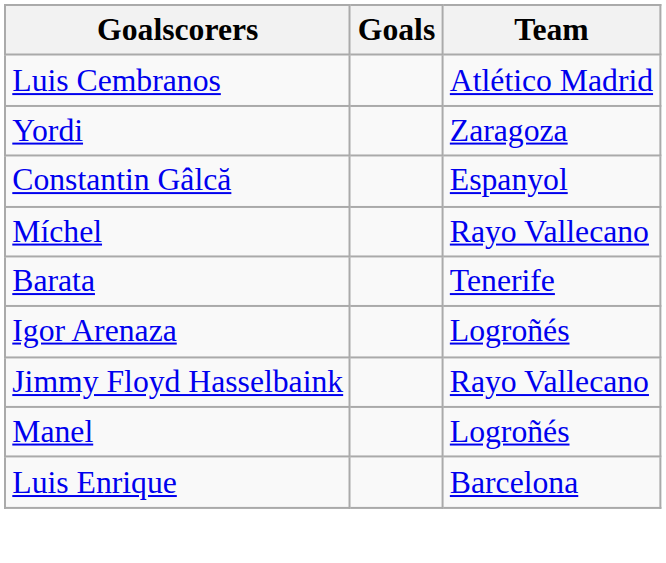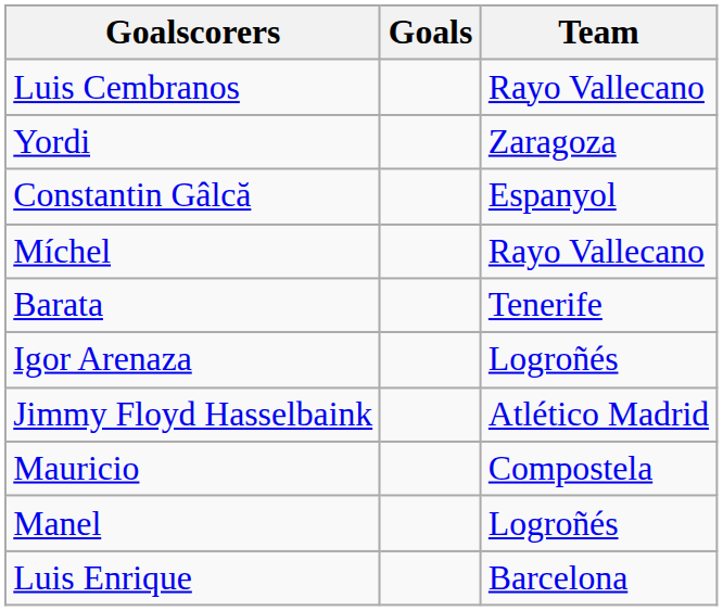 <table class="wikitable sortable" border=" 1px #aaa solid" style="margin: 1em 1em 1em 0; background: #f9f9f9">
 <tr>
 <th>Goalscorers</th>
 <th>Goals</th>
 <th>Team</th>
 </tr>
 <tr>
 <td> <a href='#'>Luis Cembranos</a></td>
 <td></td>
-<td><a href='#'>Atlético Madrid</a></td>
+<td><a href='#'>Rayo Vallecano</a></td>
 </tr>
 <tr>
 <td> <a href='#'>Yordi</a></td>
 <td></td>
 <td><a href='#'>Zaragoza</a></td>
 </tr>
 <tr>
 <td> <a href='#'>Constantin Gâlcă</a></td>
 <td></td>
 <td><a href='#'>Espanyol</a></td>
 </tr>
 <tr>
 <td> <a href='#'>Míchel</a></td>
 <td></td>
 <td><a href='#'>Rayo Vallecano</a></td>
 </tr>
 <tr>
 <td> <a href='#'>Barata</a></td>
 <td></td>
 <td><a href='#'>Tenerife</a></td>
 </tr>
 <tr>
 <td> <a href='#'>Igor Arenaza</a></td>
 <td></td>
 <td><a href='#'>Logroñés</a></td>
 </tr>
 <tr>
 <td> <a href='#'>Jimmy Floyd Hasselbaink</a></td>
 <td></td>
-<td><a href='#'>Rayo Vallecano</a></td>
+<td><a href='#'>Atlético Madrid</a></td>
+</tr>
+<tr>
+<td> <a href='#'>Mauricio</a></td>
+<td></td>
+<td><a href='#'>Compostela</a></td>
 </tr>
 <tr>
 <td> <a href='#'>Manel</a></td>
 <td></td>
 <td><a href='#'>Logroñés</a></td>
 </tr>
 <tr>
 <td> <a href='#'>Luis Enrique</a></td>
 <td></td>
 <td><a href='#'>Barcelona</a></td>
 </tr>
 </table>
